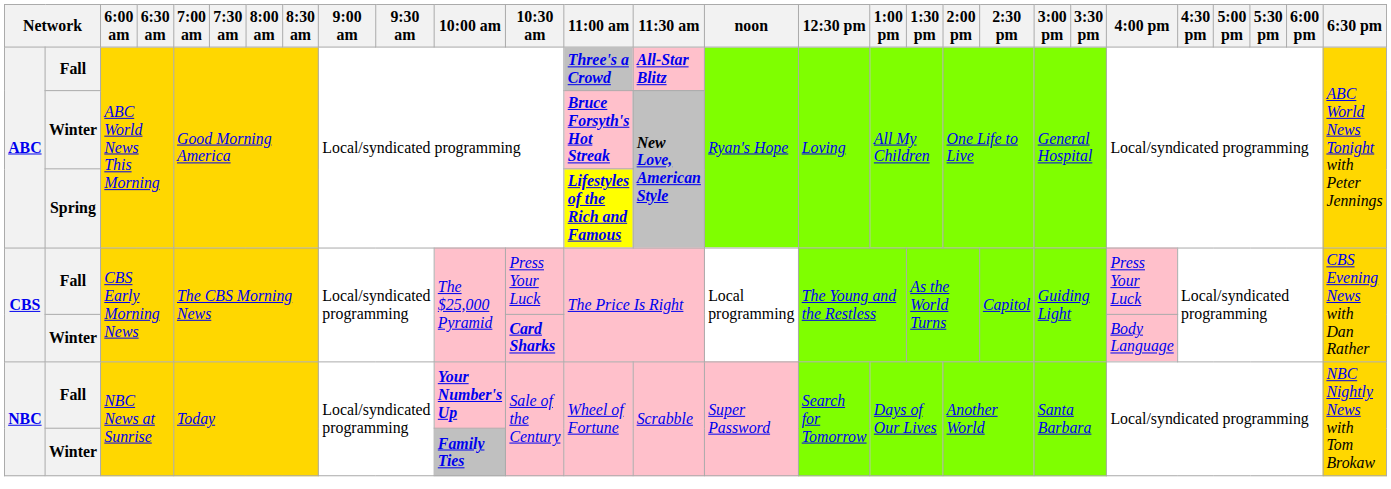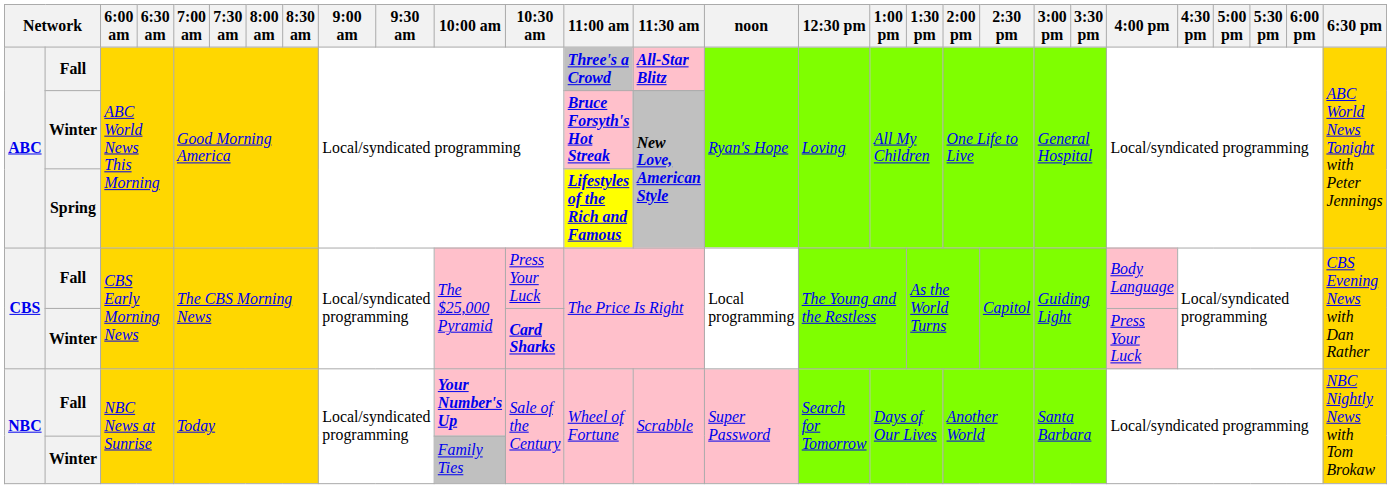 <table class=wikitable>
 <tr>
 <th bgcolor="#C0C0C0" colspan="2">Network</th>
 <th width="13%" bgcolor="#C0C0C0">6:00 am</th>
 <th width="14%" bgcolor="#C0C0C0">6:30 am</th>
 <th width="13%" bgcolor="#C0C0C0">7:00 am</th>
 <th width="14%" bgcolor="#C0C0C0">7:30 am</th>
 <th width="13%" bgcolor="#C0C0C0">8:00 am</th>
 <th width="14%" bgcolor="#C0C0C0">8:30 am</th>
 <th width="13%" bgcolor="#C0C0C0">9:00 am</th>
 <th width="14%" bgcolor="#C0C0C0">9:30 am</th>
 <th width="13%" bgcolor="#C0C0C0">10:00 am</th>
 <th width="14%" bgcolor="#C0C0C0">10:30 am</th>
 <th width="13%" bgcolor="#C0C0C0">11:00 am</th>
 <th width="14%" bgcolor="#C0C0C0">11:30 am</th>
 <th width="13%" bgcolor="#C0C0C0">noon</th>
 <th width="14%" bgcolor="#C0C0C0">12:30 pm</th>
 <th width="13%" bgcolor="#C0C0C0">1:00 pm</th>
 <th width="14%" bgcolor="#C0C0C0">1:30 pm</th>
 <th width="13%" bgcolor="#C0C0C0">2:00 pm</th>
 <th width="14%" bgcolor="#C0C0C0">2:30 pm</th>
 <th width="13%" bgcolor="#C0C0C0">3:00 pm</th>
 <th width="14%" bgcolor="#C0C0C0">3:30 pm</th>
 <th width="13%" bgcolor="#C0C0C0">4:00 pm</th>
 <th width="14%" bgcolor="#C0C0C0">4:30 pm</th>
 <th width="14%" bgcolor="#C0C0C0">5:00 pm</th>
 <th width="14%" bgcolor="#C0C0C0">5:30 pm</th>
 <th width="13%" bgcolor="#C0C0C0">6:00 pm</th>
 <th width="13%" bgcolor="#C0C0C0">6:30 pm</th>
 </tr>
 <tr>
 <th bgcolor="#C0C0C0" rowspan="3"><a href='#'>ABC</a></th>
 <th>Fall</th>
 <td bgcolor="gold" rowspan="3"colspan="2"><em><a href='#'>ABC World News This Morning</a></em></td>
 <td bgcolor="gold" rowspan="3"colspan="4"><em><a href='#'>Good Morning America</a></em></td>
 <td bgcolor="white" rowspan="3"colspan="4">Local/syndicated programming</td>
 <td bgcolor="C0C0C0" rowspan="1"><strong><em><a href='#'>Three's a Crowd</a></em></strong></td>
 <td bgcolor="pink" rowspan="1"><strong><em><a href='#'>All-Star Blitz</a></em></strong></td>
 <td bgcolor="chartreuse" rowspan="3"><em><a href='#'>Ryan's Hope</a></em></td>
 <td bgcolor="chartreuse" rowspan="3"><em><a href='#'>Loving</a></em></td>
 <td bgcolor="chartreuse" rowspan="3"colspan="2"><em><a href='#'>All My Children</a></em></td>
 <td bgcolor="chartreuse" rowspan="3"colspan="2"><em><a href='#'>One Life to Live</a></em></td>
 <td bgcolor="chartreuse" rowspan="3"colspan="2"><em><a href='#'>General Hospital</a></em></td>
 <td bgcolor="white" rowspan="3"colspan="5">Local/syndicated programming</td>
 <td bgcolor="gold" rowspan="3"colspan="1"><em><a href='#'>ABC World News Tonight</a> with Peter Jennings</em></td>
 </tr>
 <tr>
 <th>Winter</th>
 <td bgcolor="pink" rowspan="1"><strong><em><a href='#'>Bruce Forsyth's Hot Streak</a></em></strong></td>
 <td bgcolor="C0C0C0" rowspan="2"><strong><em>New <a href='#'>Love, American Style</a></em></strong></td>
 </tr>
 <tr>
 <th>Spring</th>
 <td bgcolor="yellow" rowspan="1"><strong><em><a href='#'>Lifestyles of the Rich and Famous</a></em></strong></td>
 </tr>
 <tr>
 <th bgcolor="#C0C0C0" rowspan="2"><a href='#'>CBS</a></th>
 <th>Fall</th>
 <td bgcolor="gold"rowspan="2"colspan="2"><em><a href='#'>CBS Early Morning News</a></em></td>
 <td bgcolor="gold"rowspan="2"colspan="4"><em><a href='#'>The CBS Morning News</a></em></td>
 <td bgcolor="white"rowspan="2"colspan="2">Local/syndicated programming</td>
 <td bgcolor="pink"rowspan="2"><em><a href='#'>The $25,000 Pyramid</a></em></td>
 <td bgcolor="pink"rowspan="1"><em><a href='#'>Press Your Luck</a></em></td>
 <td bgcolor="pink"rowspan="2"colspan="2"><em><a href='#'>The Price Is Right</a></em></td>
 <td bgcolor="white"rowspan="2">Local programming</td>
 <td bgcolor="chartreuse"rowspan="2"colspan="2"><em><a href='#'>The Young and the Restless</a></em></td>
 <td bgcolor="chartreuse"rowspan="2"colspan="2"><em><a href='#'>As the World Turns</a></em></td>
 <td bgcolor="chartreuse"rowspan="2"><em><a href='#'>Capitol</a></em></td>
 <td bgcolor="chartreuse"rowspan="2"colspan="2"><em><a href='#'>Guiding Light</a></em></td>
-<td bgcolor="pink"rowspan="1"><em><a href='#'>Press Your Luck</a></em></td>
+<td bgcolor="pink"rowspan="1"><em><a href='#'>Body Language</a></em></td>
 <td bgcolor="white"rowspan="2"colspan="4">Local/syndicated programming</td>
 <td bgcolor="gold"rowspan="2"><em><a href='#'>CBS Evening News</a> with Dan Rather</em></td>
 </tr>
 <tr>
 <th>Winter</th>
 <td bgcolor="pink"rowspan="1"><strong><em><a href='#'>Card Sharks</a></em></strong></td>
-<td bgcolor="pink"rowspan="1"><em><a href='#'>Body Language</a></em></td>
+<td bgcolor="pink"rowspan="1"><em><a href='#'>Press Your Luck</a></em></td>
 </tr>
 <tr>
 <th bgcolor="#C0C0C0" rowspan="2"><a href='#'>NBC</a></th>
 <th>Fall</th>
 <td bgcolor="gold"rowspan="2"colspan="2"><em><a href='#'>NBC News at Sunrise</a></em></td>
 <td bgcolor="gold" rowspan="2"colspan="4"><em><a href='#'>Today</a></em></td>
 <td bgcolor="white" rowspan="2"colspan="2">Local/syndicated programming</td>
 <td bgcolor="pink"rowspan="1"><strong><em><a href='#'>Your Number's Up</a></em></strong></td>
 <td bgcolor="pink"rowspan="2"><em><a href='#'>Sale of the Century</a></em></td>
 <td bgcolor="pink"rowspan="2"><em><a href='#'>Wheel of Fortune</a></em></td>
 <td bgcolor="pink"rowspan="2"><em><a href='#'>Scrabble</a></em></td>
 <td bgcolor="pink"rowspan="2"><em><a href='#'>Super Password</a></em></td>
 <td bgcolor="chartreuse" rowspan="2"><em><a href='#'>Search for Tomorrow</a></em></td>
 <td bgcolor="chartreuse" rowspan="2"colspan="2"><em><a href='#'>Days of Our Lives</a></em></td>
 <td bgcolor="chartreuse" rowspan="2"colspan="2"><em><a href='#'>Another World</a></em></td>
 <td bgcolor="chartreuse" rowspan="2"colspan="2"><em><a href='#'>Santa Barbara</a></em></td>
 <td bgcolor="white" rowspan="2"colspan="5">Local/syndicated programming</td>
 <td bgcolor="gold"rowspan="2"><em><a href='#'>NBC Nightly News</a> with Tom Brokaw</em></td>
 </tr>
 <tr>
 <th>Winter</th>
-<td bgcolor="C0C0C0" rowspan="1"><strong><em><a href='#'>Family Ties</a></em></strong></td>
+<td bgcolor="C0C0C0" rowspan="1"><em><a href='#'>Family Ties</a></em></td>
 </tr>
 </table>
